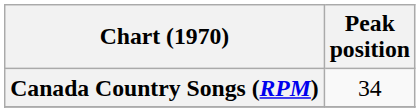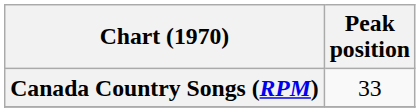 <table class="wikitable sortable plainrowheaders" style="text-align:center">
 <tr>
 <th scope="col">Chart (1970)</th>
 <th scope="col">Peak<br> position</th>
 </tr>
 <tr>
 <th scope="row">Canada Country Songs (<em><a href='#'>RPM</a></em>)</th>
-<td>34</td>
+<td>33</td>
 </tr>
 <tr>
 </tr>
 <tr>
 </tr>
 </table>
